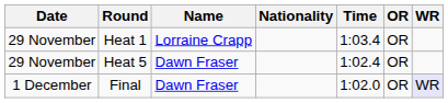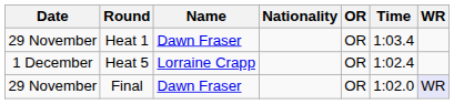 <table class="wikitable" style="text-align:center">
 <tr>
 <th>Date</th>
 <th>Round</th>
 <th>Name</th>
 <th>Nationality</th>
+<th>OR</th>
 <th>Time</th>
-<th>OR</th>
 <th>WR</th>
 </tr>
 <tr>
 <td>29 November</td>
 <td>Heat 1</td>
+<td align="left"><a href='#'>Dawn Fraser</a></td>
+<td align="left"></td>
+<td>OR</td>
+<td>1:03.4</td>
+<td></td>
+</tr>
+<tr>
+<td>1 December</td>
+<td>Heat 5</td>
 <td align="left"><a href='#'>Lorraine Crapp</a></td>
 <td align="left"></td>
-<td>1:03.4</td>
 <td>OR</td>
+<td>1:02.4</td>
 <td></td>
 </tr>
 <tr>
 <td>29 November</td>
-<td>Heat 5</td>
-<td align="left"><a href='#'>Dawn Fraser</a></td>
-<td align="left"></td>
-<td>1:02.4</td>
-<td>OR</td>
-<td></td>
-</tr>
-<tr>
-<td>1 December</td>
 <td>Final</td>
 <td align="left"><a href='#'>Dawn Fraser</a></td>
 <td align="left"></td>
+<td>OR</td>
 <td>1:02.0</td>
-<td>OR</td>
 <td style="background: lavender;">WR</td>
 </tr>
 </table>
